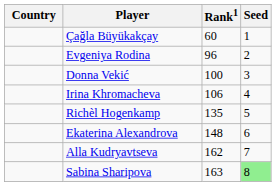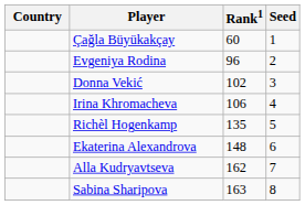 <table class="sortable wikitable">
 <tr>
 <th width="70">Country</th>
 <th width="175">Player</th>
 <th>Rank<sup>1</sup></th>
 <th>Seed</th>
 </tr>
 <tr>
 <td></td>
 <td><a href='#'>Çağla Büyükakçay</a></td>
 <td>60</td>
 <td>1</td>
 </tr>
 <tr>
 <td></td>
 <td><a href='#'>Evgeniya Rodina</a></td>
 <td>96</td>
 <td>2</td>
 </tr>
 <tr>
 <td></td>
 <td><a href='#'>Donna Vekić</a></td>
-<td>100</td>
+<td>102</td>
 <td>3</td>
 </tr>
 <tr>
 <td></td>
 <td><a href='#'>Irina Khromacheva</a></td>
 <td>106</td>
 <td>4</td>
 </tr>
 <tr>
 <td></td>
 <td><a href='#'>Richèl Hogenkamp</a></td>
 <td>135</td>
 <td>5</td>
 </tr>
 <tr>
 <td></td>
 <td><a href='#'>Ekaterina Alexandrova</a></td>
 <td>148</td>
 <td>6</td>
 </tr>
 <tr>
 <td></td>
 <td><a href='#'>Alla Kudryavtseva</a></td>
 <td>162</td>
 <td>7</td>
 </tr>
 <tr>
 <td></td>
 <td><a href='#'>Sabina Sharipova</a></td>
 <td>163</td>
-<td style="background: lightgreen;">8</td>
+<td>8</td>
 </tr>
 </table>
